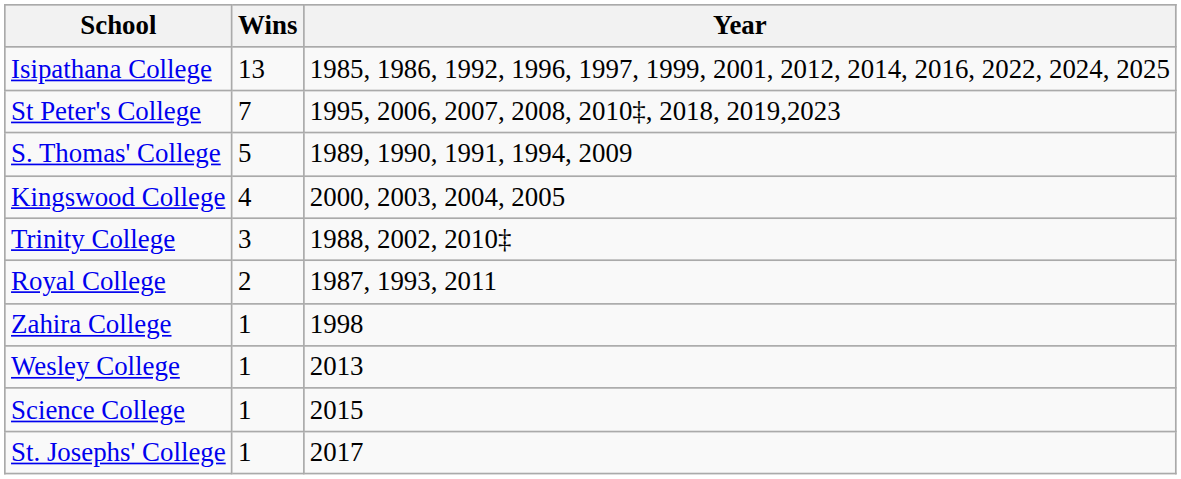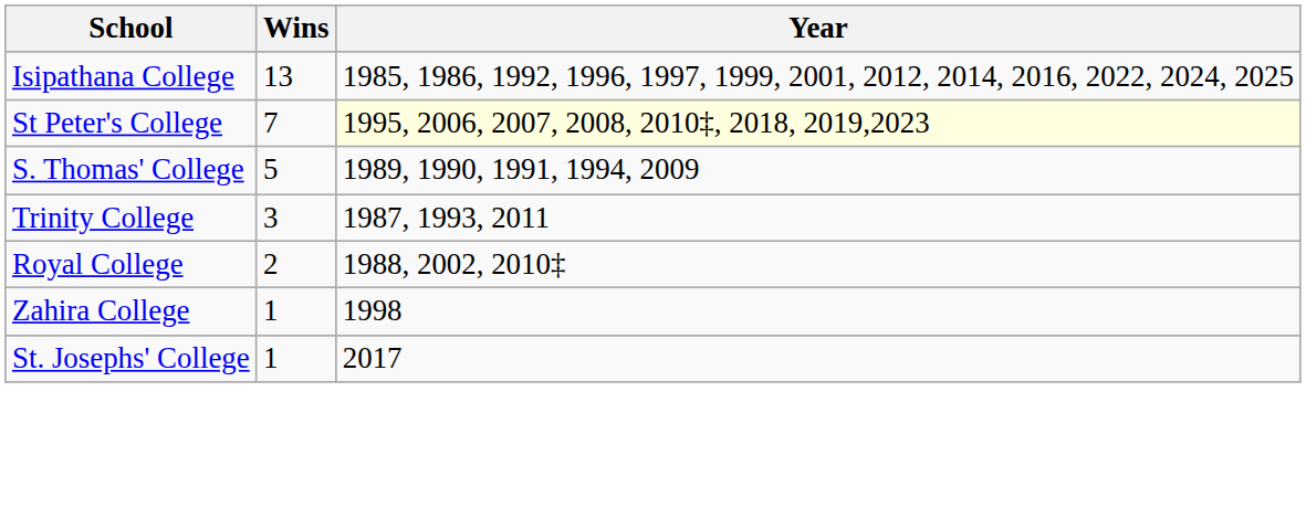 <table class="wikitable">
 <tr>
 <th>School</th>
 <th>Wins</th>
 <th>Year</th>
 </tr>
 <tr>
 <td><a href='#'>Isipathana College</a></td>
 <td>13</td>
 <td>1985, 1986, 1992, 1996, 1997, 1999, 2001, 2012, 2014, 2016, 2022, 2024, 2025</td>
 </tr>
 <tr>
 <td><a href='#'>St Peter's College</a></td>
 <td>7</td>
-<td>1995, 2006, 2007, 2008, 2010‡, 2018, 2019,2023</td>
+<td style="background: lightyellow;">1995, 2006, 2007, 2008, 2010‡, 2018, 2019,2023</td>
 </tr>
 <tr>
 <td><a href='#'>S. Thomas' College</a></td>
 <td>5</td>
 <td>1989, 1990, 1991, 1994, 2009</td>
 </tr>
 <tr>
-<td><a href='#'>Kingswood College</a></td>
-<td>4</td>
-<td>2000, 2003, 2004, 2005</td>
-</tr>
-<tr>
 <td><a href='#'>Trinity College</a></td>
 <td>3</td>
-<td>1988, 2002, 2010‡</td>
+<td>1987, 1993, 2011</td>
 </tr>
 <tr>
 <td><a href='#'>Royal College</a></td>
 <td>2</td>
-<td>1987, 1993, 2011</td>
+<td>1988, 2002, 2010‡</td>
 </tr>
 <tr>
 <td><a href='#'>Zahira College</a></td>
 <td>1</td>
 <td>1998</td>
 </tr>
 <tr>
-<td><a href='#'>Wesley College</a></td>
-<td>1</td>
-<td>2013</td>
-</tr>
-<tr>
-<td><a href='#'>Science College</a></td>
-<td>1</td>
-<td>2015</td>
-</tr>
-<tr>
 <td><a href='#'>St. Josephs' College</a></td>
 <td>1</td>
 <td>2017</td>
 </tr>
 </table>
